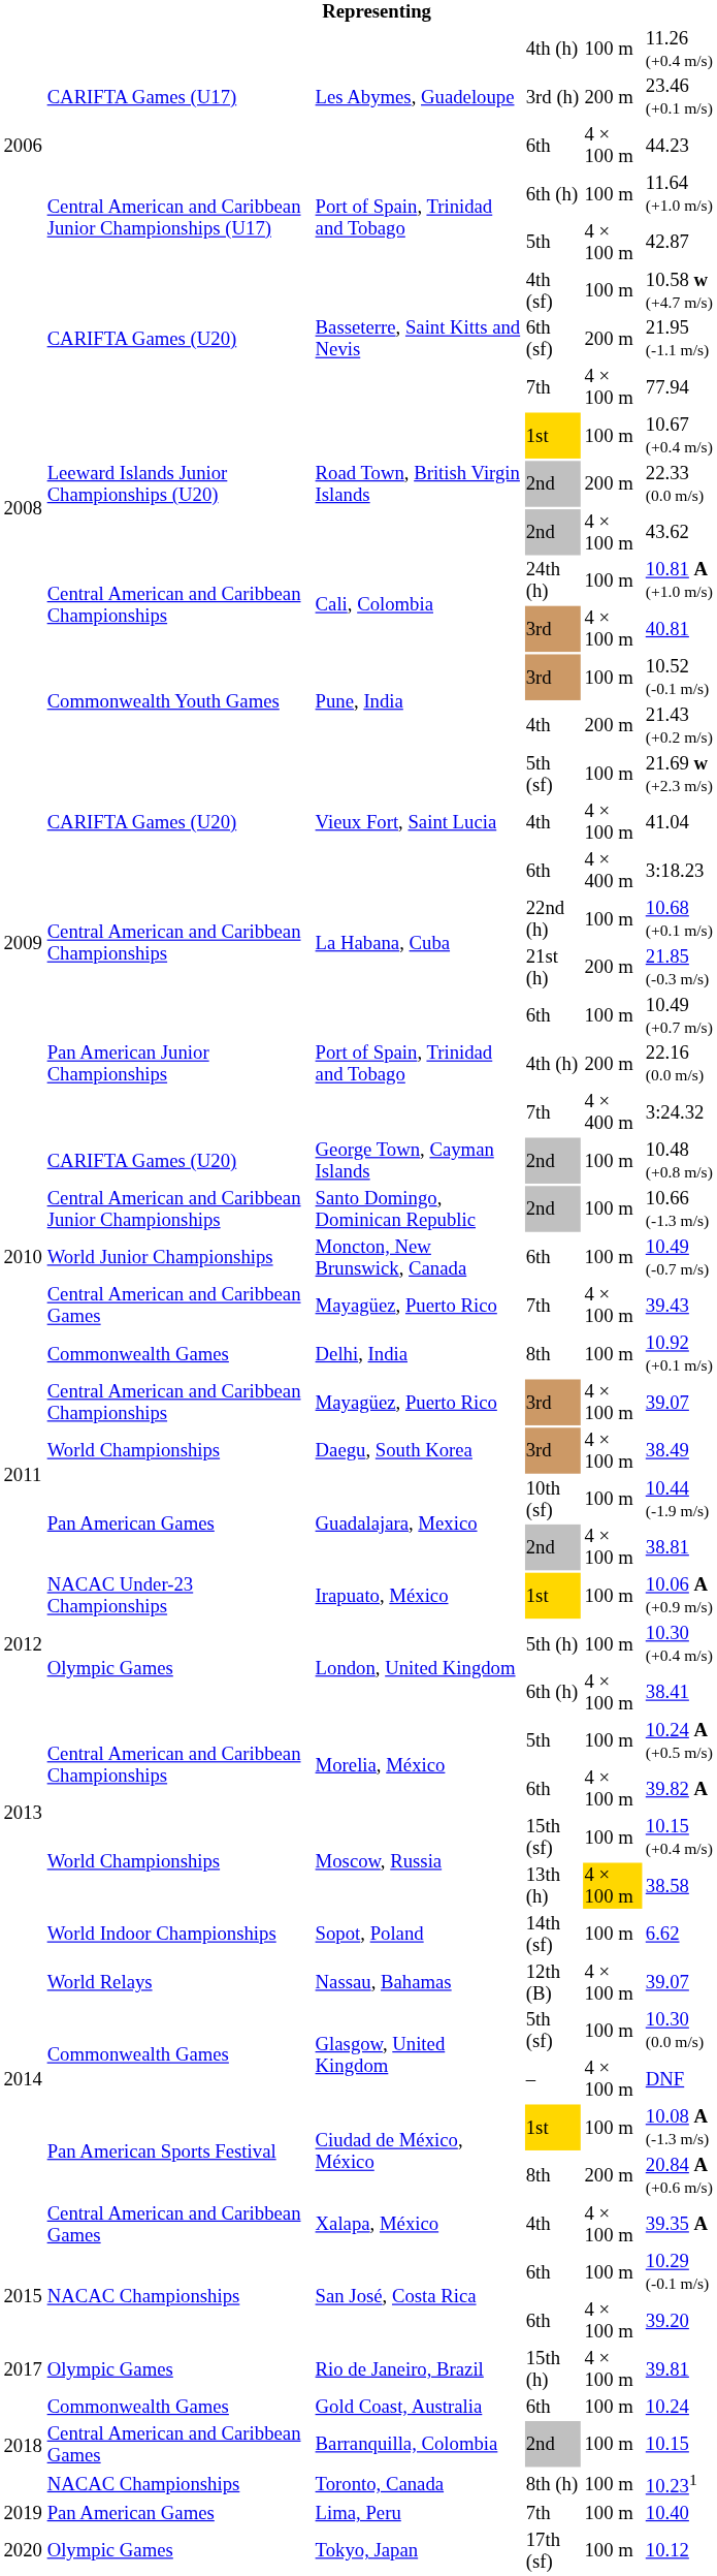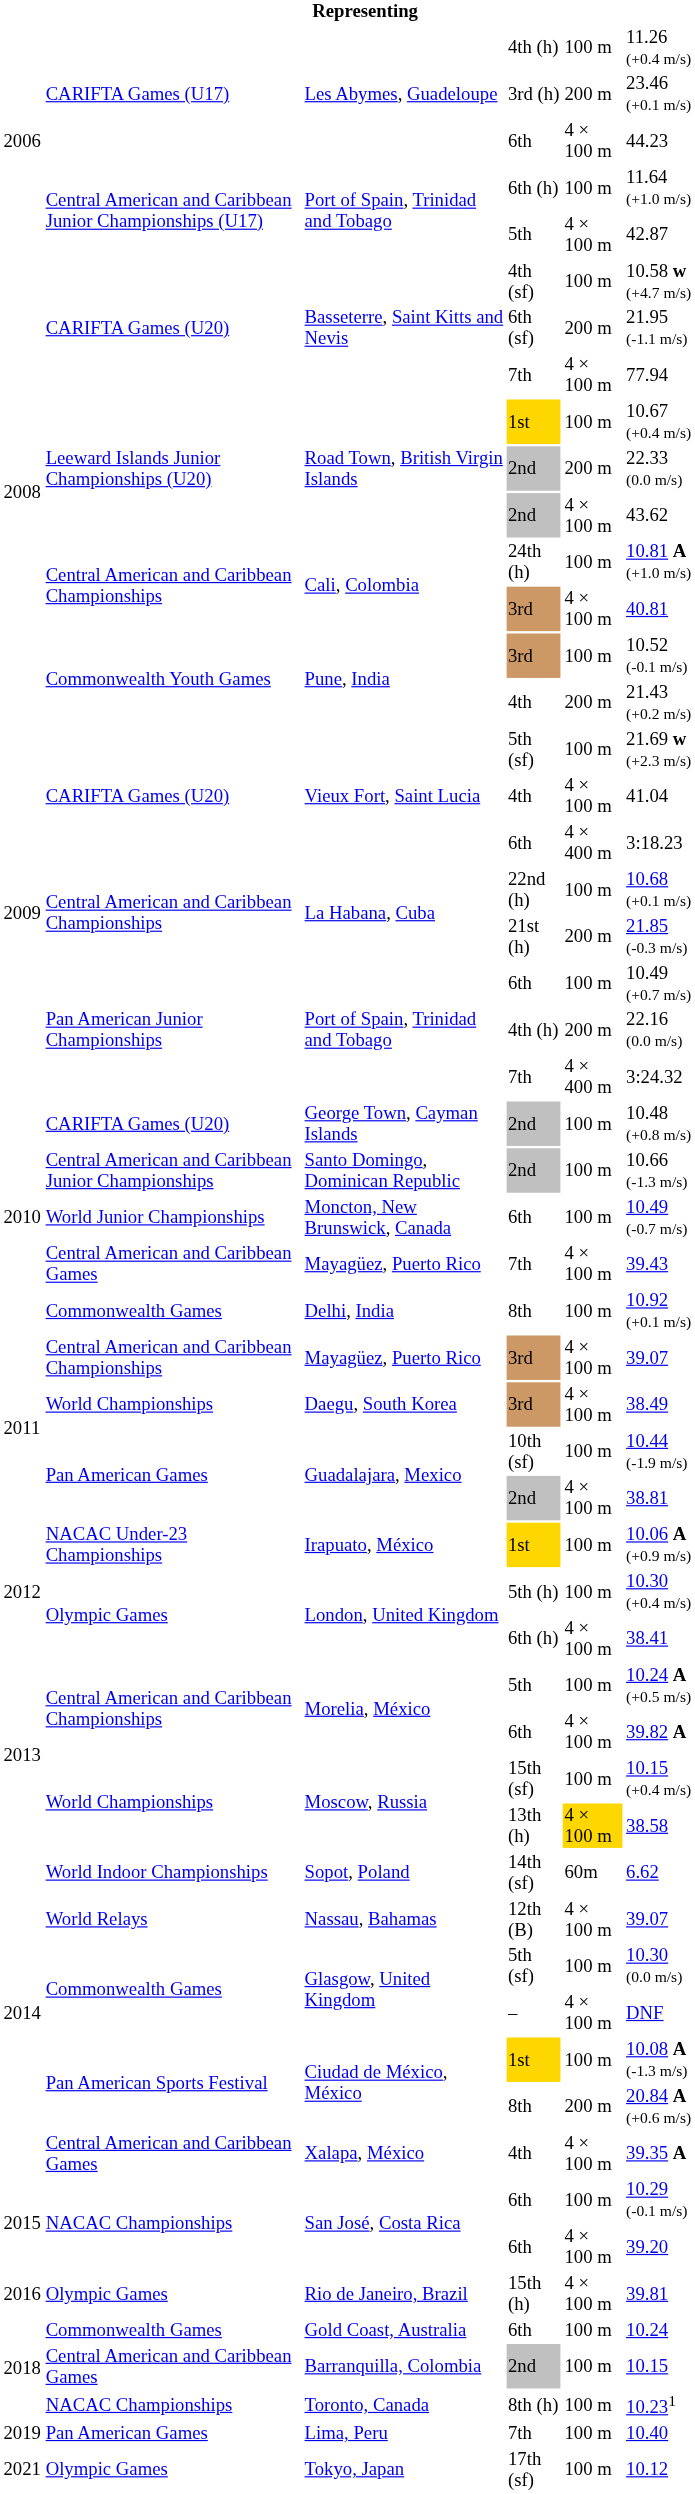 <table>
 <tr>
 <th colspan="6">Representing </th>
 </tr>
 <tr>
 <td rowspan=5>2006</td>
 <td rowspan=3><a href='#'>CARIFTA Games (U17)</a></td>
 <td rowspan=3><a href='#'>Les Abymes</a>, <a href='#'>Guadeloupe</a></td>
 <td>4th (h)</td>
 <td>100 m</td>
 <td>11.26 <small>(+0.4 m/s)</small></td>
 </tr>
 <tr>
 <td>3rd (h)</td>
 <td>200 m</td>
 <td>23.46 <small>(+0.1 m/s)</small></td>
 </tr>
 <tr>
 <td>6th</td>
 <td>4 × 100 m</td>
 <td>44.23</td>
 </tr>
 <tr>
 <td rowspan=2><a href='#'>Central American and Caribbean<br>Junior Championships (U17)</a></td>
 <td rowspan=2><a href='#'>Port of Spain</a>, <a href='#'>Trinidad and Tobago</a></td>
 <td>6th (h)</td>
 <td>100 m</td>
 <td>11.64 <small>(+1.0 m/s)</small></td>
 </tr>
 <tr>
 <td>5th</td>
 <td>4 × 100 m</td>
 <td>42.87</td>
 </tr>
 <tr>
 <td rowspan=10>2008</td>
 <td rowspan=3><a href='#'>CARIFTA Games (U20)</a></td>
 <td rowspan=3><a href='#'>Basseterre</a>, <a href='#'>Saint Kitts and Nevis</a></td>
 <td>4th (sf)</td>
 <td>100 m</td>
 <td>10.58 <strong>w</strong> <small>(+4.7 m/s)</small></td>
 </tr>
 <tr>
 <td>6th (sf)</td>
 <td>200 m</td>
 <td>21.95 <small>(-1.1 m/s)</small></td>
 </tr>
 <tr>
 <td>7th</td>
 <td>4 × 100 m</td>
 <td>77.94</td>
 </tr>
 <tr>
 <td rowspan=3><a href='#'>Leeward Islands Junior<br>Championships (U20)</a></td>
 <td rowspan=3><a href='#'>Road Town</a>, <a href='#'>British Virgin Islands</a></td>
 <td bgcolor=gold>1st</td>
 <td>100 m</td>
 <td>10.67 <small>(+0.4 m/s)</small></td>
 </tr>
 <tr>
 <td bgcolor=silver>2nd</td>
 <td>200 m</td>
 <td>22.33 <small>(0.0 m/s)</small></td>
 </tr>
 <tr>
 <td bgcolor=silver>2nd</td>
 <td>4 × 100 m</td>
 <td>43.62</td>
 </tr>
 <tr>
 <td rowspan=2><a href='#'>Central American and Caribbean Championships</a></td>
 <td rowspan=2><a href='#'>Cali</a>, <a href='#'>Colombia</a></td>
 <td>24th (h)</td>
 <td>100 m</td>
 <td><a href='#'>10.81</a> <strong>A</strong> <small>(+1.0 m/s)</small></td>
 </tr>
 <tr>
 <td bgcolor="cc9966">3rd</td>
 <td>4 × 100 m</td>
 <td><a href='#'>40.81</a></td>
 </tr>
 <tr>
 <td rowspan=2><a href='#'>Commonwealth Youth Games</a></td>
 <td rowspan=2><a href='#'>Pune</a>, <a href='#'>India</a></td>
 <td bgcolor="cc9966">3rd</td>
 <td>100 m</td>
 <td>10.52 <small>(-0.1 m/s)</small></td>
 </tr>
 <tr>
 <td>4th</td>
 <td>200 m</td>
 <td>21.43 <small>(+0.2 m/s)</small></td>
 </tr>
 <tr>
 <td rowspan=8>2009</td>
 <td rowspan=3><a href='#'>CARIFTA Games (U20)</a></td>
 <td rowspan=3><a href='#'>Vieux Fort</a>, <a href='#'>Saint Lucia</a></td>
 <td>5th (sf)</td>
 <td>100 m</td>
 <td>21.69 <strong>w</strong> <small>(+2.3 m/s)</small></td>
 </tr>
 <tr>
 <td>4th</td>
 <td>4 × 100 m</td>
 <td>41.04</td>
 </tr>
 <tr>
 <td>6th</td>
 <td>4 × 400 m</td>
 <td>3:18.23</td>
 </tr>
 <tr>
 <td rowspan=2><a href='#'>Central American and Caribbean Championships</a></td>
 <td rowspan=2><a href='#'>La Habana</a>, <a href='#'>Cuba</a></td>
 <td>22nd (h)</td>
 <td>100 m</td>
 <td><a href='#'>10.68</a> <small>(+0.1 m/s)</small></td>
 </tr>
 <tr>
 <td>21st (h)</td>
 <td>200 m</td>
 <td><a href='#'>21.85</a> <small>(-0.3 m/s)</small></td>
 </tr>
 <tr>
 <td rowspan=3><a href='#'>Pan American Junior Championships</a></td>
 <td rowspan=3><a href='#'>Port of Spain</a>, <a href='#'>Trinidad and Tobago</a></td>
 <td>6th</td>
 <td>100 m</td>
 <td>10.49 <small>(+0.7 m/s)</small></td>
 </tr>
 <tr>
 <td>4th (h)</td>
 <td>200 m</td>
 <td>22.16 <small>(0.0 m/s)</small></td>
 </tr>
 <tr>
 <td>7th</td>
 <td>4 × 400 m</td>
 <td>3:24.32</td>
 </tr>
 <tr>
 <td rowspan=5>2010</td>
 <td><a href='#'>CARIFTA Games (U20)</a></td>
 <td><a href='#'>George Town</a>, <a href='#'>Cayman Islands</a></td>
 <td bgcolor=silver>2nd</td>
 <td>100 m</td>
 <td>10.48 <small>(+0.8 m/s)</small></td>
 </tr>
 <tr>
 <td><a href='#'>Central American and Caribbean<br>Junior Championships</a></td>
 <td><a href='#'>Santo Domingo</a>, <a href='#'>Dominican Republic</a></td>
 <td bgcolor=silver>2nd</td>
 <td>100 m</td>
 <td>10.66 <small>(-1.3 m/s)</small></td>
 </tr>
 <tr>
 <td><a href='#'>World Junior Championships</a></td>
 <td><a href='#'>Moncton, New Brunswick</a>, <a href='#'>Canada</a></td>
 <td>6th</td>
 <td>100 m</td>
 <td><a href='#'>10.49</a> <small>(-0.7 m/s)</small></td>
 </tr>
 <tr>
 <td><a href='#'>Central American and Caribbean Games</a></td>
 <td><a href='#'>Mayagüez</a>, <a href='#'>Puerto Rico</a></td>
 <td>7th</td>
 <td>4 × 100 m</td>
 <td><a href='#'>39.43</a></td>
 </tr>
 <tr>
 <td><a href='#'>Commonwealth Games</a></td>
 <td><a href='#'>Delhi</a>, <a href='#'>India</a></td>
 <td>8th</td>
 <td>100 m</td>
 <td><a href='#'>10.92</a> <small>(+0.1 m/s)</small></td>
 </tr>
 <tr>
 <td rowspan=4>2011</td>
 <td><a href='#'>Central American and Caribbean Championships</a></td>
 <td><a href='#'>Mayagüez</a>, <a href='#'>Puerto Rico</a></td>
 <td bgcolor="cc9966">3rd</td>
 <td>4 × 100 m</td>
 <td><a href='#'>39.07</a></td>
 </tr>
 <tr>
 <td><a href='#'>World Championships</a></td>
 <td><a href='#'>Daegu</a>, <a href='#'>South Korea</a></td>
 <td bgcolor="cc9966">3rd</td>
 <td>4 × 100 m</td>
 <td><a href='#'>38.49</a></td>
 </tr>
 <tr>
 <td rowspan=2><a href='#'>Pan American Games</a></td>
 <td rowspan=2><a href='#'>Guadalajara</a>, <a href='#'>Mexico</a></td>
 <td>10th (sf)</td>
 <td>100 m</td>
 <td><a href='#'>10.44</a> <small>(-1.9 m/s)</small></td>
 </tr>
 <tr>
 <td bgcolor=silver>2nd</td>
 <td>4 × 100 m</td>
 <td><a href='#'>38.81</a></td>
 </tr>
 <tr>
 <td rowspan=3>2012</td>
 <td><a href='#'>NACAC Under-23 Championships</a></td>
 <td><a href='#'>Irapuato</a>, <a href='#'>México</a></td>
 <td bgcolor=gold>1st</td>
 <td>100 m</td>
 <td><a href='#'>10.06</a> <strong>A</strong> <small>(+0.9 m/s)</small></td>
 </tr>
 <tr>
 <td rowspan=2><a href='#'>Olympic Games</a></td>
 <td rowspan=2><a href='#'>London</a>, <a href='#'>United Kingdom</a></td>
 <td>5th (h)</td>
 <td>100 m</td>
 <td><a href='#'>10.30</a> <small>(+0.4 m/s)</small></td>
 </tr>
 <tr>
 <td>6th (h)</td>
 <td>4 × 100 m</td>
 <td><a href='#'>38.41</a></td>
 </tr>
 <tr>
 <td rowspan=4>2013</td>
 <td rowspan=2><a href='#'>Central American and Caribbean Championships</a></td>
 <td rowspan=2><a href='#'>Morelia</a>, <a href='#'>México</a></td>
 <td>5th</td>
 <td>100 m</td>
 <td><a href='#'>10.24</a>  <strong>A</strong> <small>(+0.5 m/s)</small></td>
 </tr>
 <tr>
 <td>6th</td>
 <td>4 × 100 m</td>
 <td><a href='#'>39.82</a> <strong>A</strong></td>
 </tr>
 <tr>
 <td rowspan=2><a href='#'>World Championships</a></td>
 <td rowspan=2><a href='#'>Moscow</a>, <a href='#'>Russia</a></td>
 <td>15th (sf)</td>
 <td>100 m</td>
 <td><a href='#'>10.15</a> <small>(+0.4 m/s)</small></td>
 </tr>
 <tr>
 <td>13th (h)</td>
 <td style="background: gold;">4 × 100 m</td>
 <td><a href='#'>38.58</a></td>
 </tr>
 <tr>
 <td rowspan=7>2014</td>
 <td><a href='#'>World Indoor Championships</a></td>
 <td><a href='#'>Sopot</a>, <a href='#'>Poland</a></td>
 <td>14th (sf)</td>
-<td>100 m</td>
+<td>60m</td>
 <td><a href='#'>6.62</a></td>
 </tr>
 <tr>
 <td><a href='#'>World Relays</a></td>
 <td><a href='#'>Nassau</a>, <a href='#'>Bahamas</a></td>
 <td>12th (B)</td>
 <td>4 × 100 m</td>
 <td><a href='#'>39.07</a></td>
 </tr>
 <tr>
 <td rowspan=2><a href='#'>Commonwealth Games</a></td>
 <td rowspan=2><a href='#'>Glasgow</a>, <a href='#'>United Kingdom</a></td>
 <td>5th (sf)</td>
 <td>100 m</td>
 <td><a href='#'>10.30</a> <small>(0.0 m/s)</small></td>
 </tr>
 <tr>
 <td>–</td>
 <td>4 × 100 m</td>
 <td><a href='#'>DNF</a></td>
 </tr>
 <tr>
 <td rowspan=2><a href='#'>Pan American Sports Festival</a></td>
 <td rowspan=2><a href='#'>Ciudad de México</a>, <a href='#'>México</a></td>
 <td bgcolor=gold>1st</td>
 <td>100 m</td>
 <td><a href='#'>10.08</a> <strong>A</strong> <small>(-1.3 m/s)</small></td>
 </tr>
 <tr>
 <td>8th</td>
 <td>200 m</td>
 <td><a href='#'>20.84</a> <strong>A</strong> <small>(+0.6 m/s)</small></td>
 </tr>
 <tr>
 <td><a href='#'>Central American and Caribbean Games</a></td>
 <td><a href='#'>Xalapa</a>, <a href='#'>México</a></td>
 <td>4th</td>
 <td>4 × 100 m</td>
 <td><a href='#'>39.35</a> <strong>A</strong></td>
 </tr>
 <tr>
 <td rowspan=2>2015</td>
 <td rowspan=2><a href='#'>NACAC Championships</a></td>
 <td rowspan=2><a href='#'>San José</a>, <a href='#'>Costa Rica</a></td>
 <td>6th</td>
 <td>100 m</td>
 <td><a href='#'>10.29</a> <small>(-0.1 m/s)</small></td>
 </tr>
 <tr>
 <td>6th</td>
 <td>4 × 100 m</td>
 <td><a href='#'>39.20</a></td>
 </tr>
 <tr>
-<td>2017</td>
+<td>2016</td>
 <td><a href='#'>Olympic Games</a></td>
 <td><a href='#'>Rio de Janeiro, Brazil</a></td>
 <td>15th (h)</td>
 <td>4 × 100 m</td>
 <td><a href='#'>39.81</a></td>
 </tr>
 <tr>
 <td rowspan=3>2018</td>
 <td><a href='#'>Commonwealth Games</a></td>
 <td><a href='#'>Gold Coast, Australia</a></td>
 <td>6th</td>
 <td>100 m</td>
 <td><a href='#'>10.24</a></td>
 </tr>
 <tr>
 <td><a href='#'>Central American and Caribbean Games</a></td>
 <td><a href='#'>Barranquilla, Colombia</a></td>
 <td bgcolor=silver>2nd</td>
 <td>100 m</td>
 <td><a href='#'>10.15</a></td>
 </tr>
 <tr>
 <td><a href='#'>NACAC Championships</a></td>
 <td><a href='#'>Toronto, Canada</a></td>
 <td>8th (h)</td>
 <td>100 m</td>
 <td><a href='#'>10.23</a><sup>1</sup></td>
 </tr>
 <tr>
 <td>2019</td>
 <td><a href='#'>Pan American Games</a></td>
 <td><a href='#'>Lima, Peru</a></td>
 <td>7th</td>
 <td>100 m</td>
 <td><a href='#'>10.40</a></td>
 </tr>
 <tr>
-<td>2020</td>
+<td>2021</td>
 <td><a href='#'>Olympic Games</a></td>
 <td><a href='#'>Tokyo, Japan</a></td>
 <td>17th (sf)</td>
 <td>100 m</td>
 <td><a href='#'>10.12</a></td>
 </tr>
 </table>
